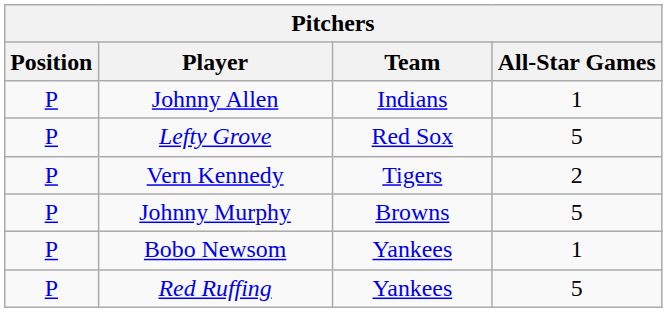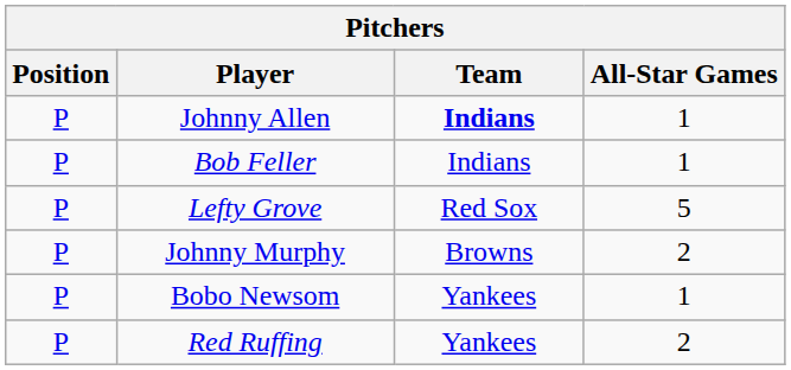 <table class="wikitable" style="text-align:right;">
 <tr>
 <th colspan="4">Pitchers</th>
 </tr>
 <tr>
 <th>Position</th>
 <th style="width:150px;">Player</th>
 <th style="width:100px;">Team</th>
 <th>All-Star Games</th>
 </tr>
 <tr>
 <td style="text-align:center;"><a href='#'>P</a></td>
 <td style="text-align:center;"><a href='#'>Johnny Allen</a></td>
+<td style="text-align:center;"><strong><a href='#'>Indians</a></strong></td>
+<td style="text-align:center;">1</td>
+</tr>
+<tr>
+<td style="text-align:center;"><a href='#'>P</a></td>
+<td style="text-align:center;"><em><a href='#'>Bob Feller</a></em></td>
 <td style="text-align:center;"><a href='#'>Indians</a></td>
 <td style="text-align:center;">1</td>
 </tr>
 <tr>
 <td style="text-align:center;"><a href='#'>P</a></td>
 <td style="text-align:center;"><em><a href='#'>Lefty Grove</a></em></td>
 <td style="text-align:center;"><a href='#'>Red Sox</a></td>
 <td style="text-align:center;">5</td>
 </tr>
 <tr>
 <td style="text-align:center;"><a href='#'>P</a></td>
-<td style="text-align:center;"><a href='#'>Vern Kennedy</a></td>
-<td style="text-align:center;"><a href='#'>Tigers</a></td>
-<td style="text-align:center;">2</td>
-</tr>
-<tr>
-<td style="text-align:center;"><a href='#'>P</a></td>
 <td style="text-align:center;"><a href='#'>Johnny Murphy</a></td>
 <td style="text-align:center;"><a href='#'>Browns</a></td>
-<td style="text-align:center;">5</td>
+<td style="text-align:center;">2</td>
 </tr>
 <tr>
 <td style="text-align:center;"><a href='#'>P</a></td>
 <td style="text-align:center;"><a href='#'>Bobo Newsom</a></td>
 <td style="text-align:center;"><a href='#'>Yankees</a></td>
 <td style="text-align:center;">1</td>
 </tr>
 <tr>
 <td style="text-align:center;"><a href='#'>P</a></td>
 <td style="text-align:center;"><em><a href='#'>Red Ruffing</a></em></td>
 <td style="text-align:center;"><a href='#'>Yankees</a></td>
-<td style="text-align:center;">5</td>
+<td style="text-align:center;">2</td>
 </tr>
 </table>
